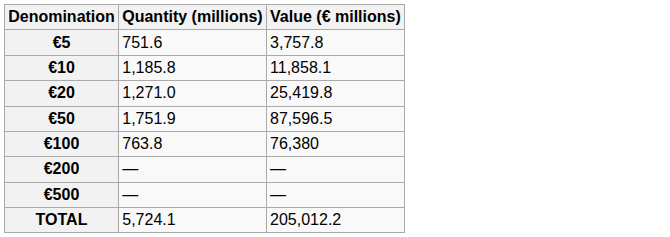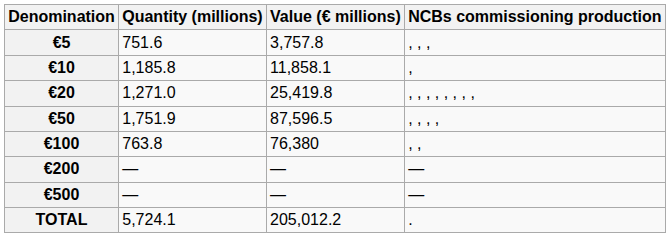 <table border="1" class="wikitable">
 <tr>
 <th>Denomination</th>
 <th>Quantity (millions)</th>
 <th>Value (€ millions)</th>
+<th>NCBs commissioning production</th>
 </tr>
 <tr>
 <th>€5</th>
 <td>751.6</td>
 <td>3,757.8</td>
+<td>, , , </td>
 </tr>
 <tr>
 <th>€10</th>
 <td>1,185.8</td>
 <td>11,858.1</td>
+<td>, </td>
 </tr>
 <tr>
 <th>€20</th>
 <td>1,271.0</td>
 <td>25,419.8</td>
+<td>, , , , , , , , </td>
 </tr>
 <tr>
 <th>€50</th>
 <td>1,751.9</td>
 <td>87,596.5</td>
+<td>, , , , </td>
 </tr>
 <tr>
 <th>€100</th>
 <td>763.8</td>
 <td>76,380</td>
+<td>, , </td>
 </tr>
 <tr>
 <th>€200</th>
+<td>—</td>
 <td>—</td>
 <td>—</td>
 </tr>
 <tr>
 <th>€500</th>
 <td>—</td>
 <td>—</td>
+<td>—</td>
 </tr>
 <tr>
 <th>TOTAL</th>
 <td>5,724.1</td>
 <td>205,012.2</td>
+<td>.</td>
 </tr>
 </table>
